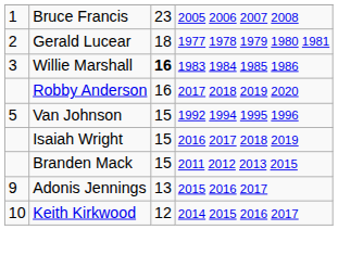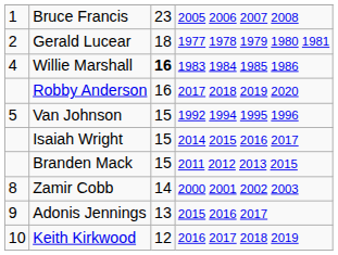 <table class="wikitable">
 <tr>
 </tr>
 <tr>
 <td>1</td>
 <td>Bruce Francis</td>
 <td>23</td>
 <td style="font-size:80%;"><a href='#'>2005</a> <a href='#'>2006</a> <a href='#'>2007</a> <a href='#'>2008</a></td>
 </tr>
 <tr>
 <td>2</td>
 <td>Gerald Lucear</td>
 <td>18</td>
 <td style="font-size:80%;"><a href='#'>1977</a> <a href='#'>1978</a> <a href='#'>1979</a> <a href='#'>1980</a> <a href='#'>1981</a></td>
 </tr>
 <tr>
-<td>3</td>
+<td>4</td>
 <td>Willie Marshall</td>
 <td><strong>16</strong></td>
 <td style="font-size:80%;"><a href='#'>1983</a> <a href='#'>1984</a> <a href='#'>1985</a> <a href='#'>1986</a></td>
 </tr>
 <tr>
 <td></td>
 <td><a href='#'>Robby Anderson</a></td>
 <td>16</td>
 <td style="font-size:80%;"><a href='#'>2017</a> <a href='#'>2018</a> <a href='#'>2019</a> <a href='#'>2020</a></td>
 </tr>
 <tr>
 <td>5</td>
 <td>Van Johnson</td>
 <td>15</td>
 <td style="font-size:80%;"><a href='#'>1992</a> <a href='#'>1994</a> <a href='#'>1995</a> <a href='#'>1996</a></td>
 </tr>
 <tr>
 <td></td>
 <td>Isaiah Wright</td>
 <td>15</td>
-<td style="font-size:80%;"><a href='#'>2016</a> <a href='#'>2017</a> <a href='#'>2018</a> <a href='#'>2019</a></td>
+<td style="font-size:80%;"><a href='#'>2014</a> <a href='#'>2015</a> <a href='#'>2016</a> <a href='#'>2017</a></td>
 </tr>
 <tr>
 <td></td>
 <td>Branden Mack</td>
 <td>15</td>
 <td style="font-size:80%;"><a href='#'>2011</a> <a href='#'>2012</a> <a href='#'>2013</a> <a href='#'>2015</a></td>
+</tr>
+<tr>
+<td>8</td>
+<td>Zamir Cobb</td>
+<td>14</td>
+<td style="font-size:80%;"><a href='#'>2000</a> <a href='#'>2001</a> <a href='#'>2002</a> <a href='#'>2003</a></td>
 </tr>
 <tr>
 <td>9</td>
 <td>Adonis Jennings</td>
 <td>13</td>
 <td style="font-size:80%;"><a href='#'>2015</a> <a href='#'>2016</a> <a href='#'>2017</a></td>
 </tr>
 <tr>
 <td>10</td>
 <td><a href='#'>Keith Kirkwood</a></td>
 <td>12</td>
-<td style="font-size:80%;"><a href='#'>2014</a> <a href='#'>2015</a> <a href='#'>2016</a> <a href='#'>2017</a></td>
+<td style="font-size:80%;"><a href='#'>2016</a> <a href='#'>2017</a> <a href='#'>2018</a> <a href='#'>2019</a></td>
 </tr>
 </table>
